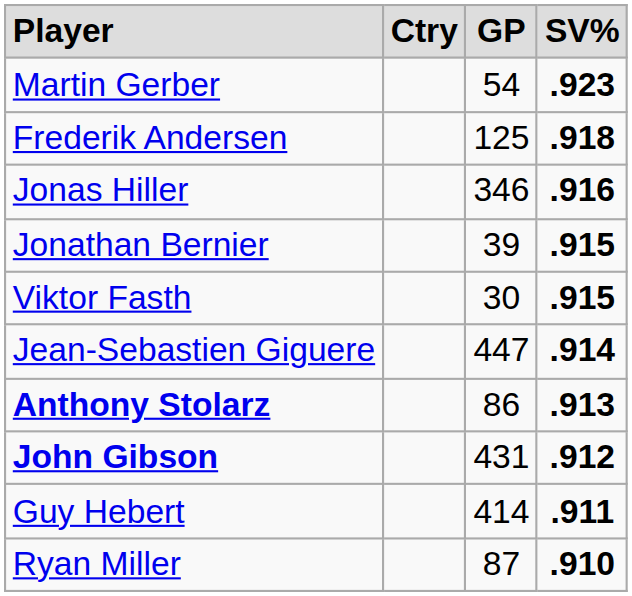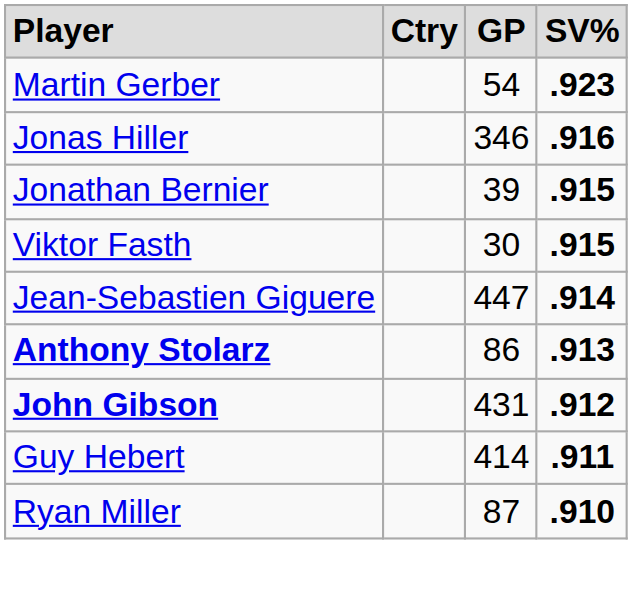 <table class="wikitable">
 <tr align="center" style="font-weight:bold; background-color:#dddddd;" |>
 <td align="left">Player</td>
 <td>Ctry</td>
 <td>GP</td>
 <td>SV%</td>
 </tr>
 <tr align="center">
 <td align="left"><a href='#'>Martin Gerber</a></td>
 <td></td>
 <td>54</td>
 <td><strong>.923</strong></td>
-</tr>
-<tr align="center">
-<td align="left"><a href='#'>Frederik Andersen</a></td>
-<td></td>
-<td>125</td>
-<td><strong>.918</strong></td>
 </tr>
 <tr align="center">
 <td align="left"><a href='#'>Jonas Hiller</a></td>
 <td></td>
 <td>346</td>
 <td><strong>.916</strong></td>
 </tr>
 <tr align="center">
 <td align="left"><a href='#'>Jonathan Bernier</a></td>
 <td></td>
 <td>39</td>
 <td><strong>.915</strong></td>
 </tr>
 <tr align="center">
 <td align="left"><a href='#'>Viktor Fasth</a></td>
 <td></td>
 <td>30</td>
 <td><strong>.915</strong></td>
 </tr>
 <tr align="center">
 <td align="left"><a href='#'>Jean-Sebastien Giguere</a></td>
 <td></td>
 <td>447</td>
 <td><strong>.914</strong></td>
 </tr>
 <tr align="center">
 <td align="left"><strong><a href='#'>Anthony Stolarz</a></strong></td>
 <td></td>
 <td>86</td>
 <td><strong>.913</strong></td>
 </tr>
 <tr align="center">
 <td align="left"><strong><a href='#'>John Gibson</a></strong></td>
 <td></td>
 <td>431</td>
 <td><strong>.912</strong></td>
 </tr>
 <tr align="center">
 <td align="left"><a href='#'>Guy Hebert</a></td>
 <td></td>
 <td>414</td>
 <td><strong>.911</strong></td>
 </tr>
 <tr align="center">
 <td align="left"><a href='#'>Ryan Miller</a></td>
 <td></td>
 <td>87</td>
 <td><strong>.910</strong></td>
 </tr>
 </table>
